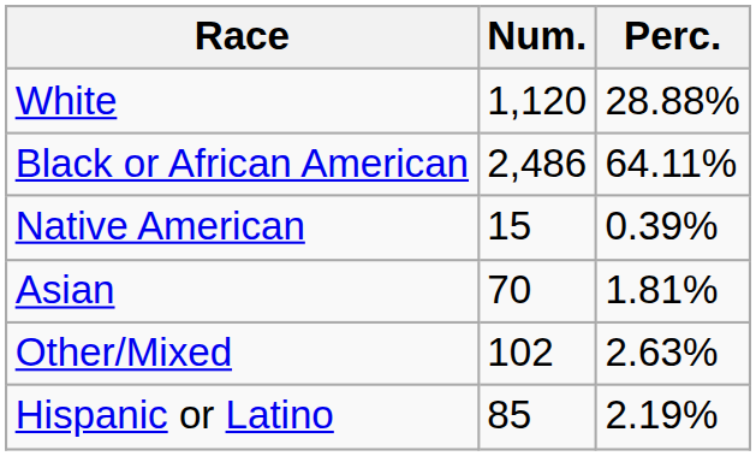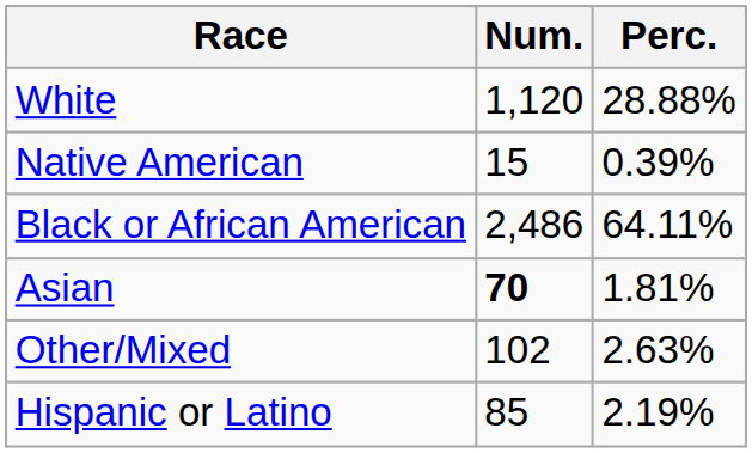 <table class="wikitable">
 <tr>
 <th>Race</th>
 <th>Num.</th>
 <th>Perc.</th>
 </tr>
 <tr>
 <td><a href='#'>White</a></td>
 <td>1,120</td>
 <td>28.88%</td>
 </tr>
 <tr>
+<td><a href='#'>Native American</a></td>
+<td>15</td>
+<td>0.39%</td>
+</tr>
+<tr>
 <td><a href='#'>Black or African American</a></td>
 <td>2,486</td>
 <td>64.11%</td>
 </tr>
 <tr>
-<td><a href='#'>Native American</a></td>
-<td>15</td>
-<td>0.39%</td>
-</tr>
-<tr>
 <td><a href='#'>Asian</a></td>
-<td>70</td>
+<td><strong>70</strong></td>
 <td>1.81%</td>
 </tr>
 <tr>
 <td><a href='#'>Other/Mixed</a></td>
 <td>102</td>
 <td>2.63%</td>
 </tr>
 <tr>
 <td><a href='#'>Hispanic</a> or <a href='#'>Latino</a></td>
 <td>85</td>
 <td>2.19%</td>
 </tr>
 </table>
